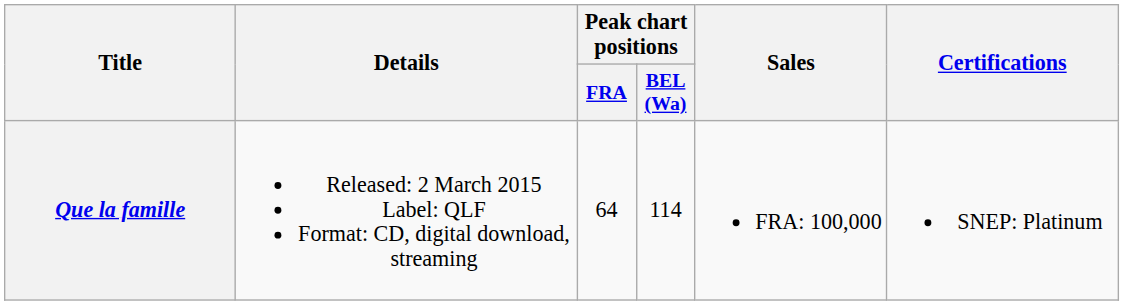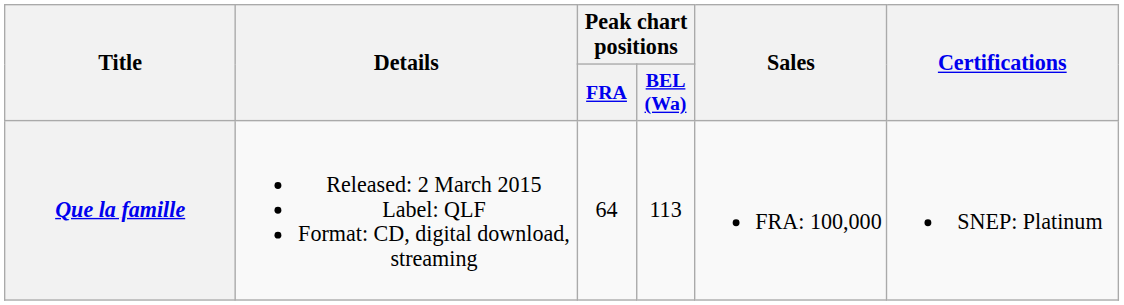 <table class="wikitable plainrowheaders" style="text-align:center;">
 <tr>
 <th scope="col" rowspan="2" style="width:10em;">Title</th>
 <th scope="col" rowspan="2" style="width:15em;">Details</th>
 <th scope="col" colspan="2">Peak chart positions</th>
 <th rowspan="2">Sales</th>
 <th scope="col" rowspan="2" style="width:10em;"><a href='#'>Certifications</a></th>
 </tr>
 <tr>
 <th scope="col" style="width:2.5em;font-size:90%;"><a href='#'>FRA</a><br></th>
 <th scope="col" style="width:2.5em;font-size:90%;"><a href='#'>BEL<br>(Wa)</a><br></th>
 </tr>
 <tr>
 <th scope="row"><em><a href='#'>Que la famille</a></em></th>
 <td><br><ul><li>Released: 2 March 2015</li><li>Label: QLF</li><li>Format: CD, digital download, streaming</li></ul></td>
 <td>64</td>
-<td>114</td>
+<td>113</td>
 <td><br><ul><li>FRA: 100,000</li></ul></td>
 <td><br><ul><li>SNEP: Platinum</li></ul></td>
 </tr>
 </table>
